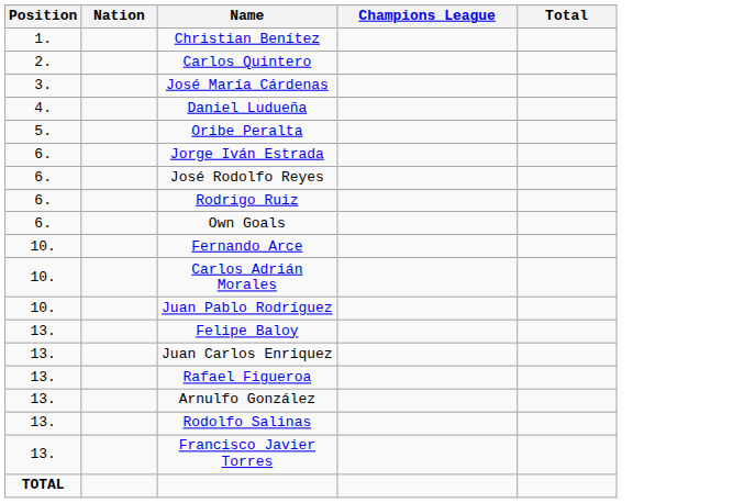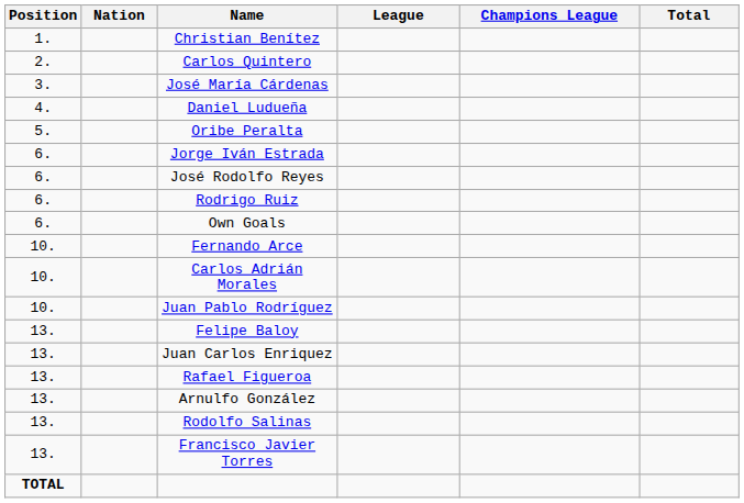 <table class="wikitable" style="font-size: 95%; text-align: center;">
 <tr>
 <th width=60>Position</th>
 <th width=60>Nation</th>
 <th width=150>Name</th>
+<th width=100>League</th>
 <th width=150><a href='#'>Champions League</a></th>
 <th width=80>Total</th>
 </tr>
 <tr>
 <td>1.</td>
 <td></td>
 <td><a href='#'>Christian Benítez</a></td>
 <td></td>
 <td></td>
+<td></td>
 </tr>
 <tr>
 <td>2.</td>
 <td></td>
 <td><a href='#'>Carlos Quintero</a></td>
+<td></td>
 <td></td>
 <td></td>
 </tr>
 <tr>
 <td>3.</td>
 <td></td>
 <td><a href='#'>José María Cárdenas</a></td>
 <td></td>
 <td></td>
+<td></td>
 </tr>
 <tr>
 <td>4.</td>
 <td></td>
 <td><a href='#'>Daniel Ludueña</a></td>
+<td></td>
 <td></td>
 <td></td>
 </tr>
 <tr>
 <td>5.</td>
 <td></td>
 <td><a href='#'>Oribe Peralta</a></td>
 <td></td>
 <td></td>
+<td></td>
 </tr>
 <tr>
 <td>6.</td>
 <td></td>
 <td><a href='#'>Jorge Iván Estrada</a></td>
+<td></td>
 <td></td>
 <td></td>
 </tr>
 <tr>
 <td>6.</td>
 <td></td>
 <td>José Rodolfo Reyes</td>
 <td></td>
 <td></td>
+<td></td>
 </tr>
 <tr>
 <td>6.</td>
 <td></td>
 <td><a href='#'>Rodrigo Ruiz</a></td>
+<td></td>
 <td></td>
 <td></td>
 </tr>
 <tr>
 <td>6.</td>
 <td></td>
 <td>Own Goals</td>
 <td></td>
 <td></td>
+<td></td>
 </tr>
 <tr>
 <td>10.</td>
 <td></td>
 <td><a href='#'>Fernando Arce</a></td>
+<td></td>
 <td></td>
 <td></td>
 </tr>
 <tr>
 <td>10.</td>
 <td></td>
 <td><a href='#'>Carlos Adrián Morales</a></td>
 <td></td>
 <td></td>
+<td></td>
 </tr>
 <tr>
 <td>10.</td>
 <td></td>
 <td><a href='#'>Juan Pablo Rodríguez</a></td>
+<td></td>
 <td></td>
 <td></td>
 </tr>
 <tr>
 <td>13.</td>
 <td></td>
 <td><a href='#'>Felipe Baloy</a></td>
 <td></td>
 <td></td>
+<td></td>
 </tr>
 <tr>
 <td>13.</td>
 <td></td>
 <td>Juan Carlos Enriquez</td>
+<td></td>
 <td></td>
 <td></td>
 </tr>
 <tr>
 <td>13.</td>
 <td></td>
 <td><a href='#'>Rafael Figueroa</a></td>
 <td></td>
 <td></td>
+<td></td>
 </tr>
 <tr>
 <td>13.</td>
 <td></td>
 <td>Arnulfo González</td>
+<td></td>
 <td></td>
 <td></td>
 </tr>
 <tr>
 <td>13.</td>
 <td></td>
 <td><a href='#'>Rodolfo Salinas</a></td>
 <td></td>
 <td></td>
+<td></td>
 </tr>
 <tr>
 <td>13.</td>
 <td></td>
 <td><a href='#'>Francisco Javier Torres</a></td>
+<td></td>
 <td></td>
 <td></td>
 </tr>
 <tr>
 <td><strong>TOTAL</strong></td>
 <td></td>
 <td></td>
 <td></td>
 <td></td>
+<td></td>
 </tr>
 </table>
